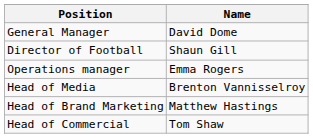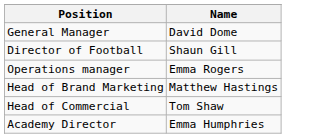 <table class="wikitable">
 <tr>
 </tr>
 <tr>
 <th>Position</th>
 <th>Name</th>
 </tr>
 <tr>
 <td>General Manager</td>
 <td>David Dome</td>
 </tr>
 <tr>
 <td>Director of Football</td>
 <td>Shaun Gill</td>
 </tr>
 <tr>
 <td>Operations manager</td>
 <td>Emma Rogers</td>
 </tr>
 <tr>
-<td>Head of Media</td>
-<td>Brenton Vannisselroy</td>
-</tr>
-<tr>
 <td>Head of Brand Marketing</td>
 <td>Matthew Hastings</td>
 </tr>
 <tr>
 <td>Head of Commercial</td>
 <td>Tom Shaw</td>
 </tr>
+<tr>
+<td>Academy Director</td>
+<td>Emma Humphries</td>
+</tr>
 </table>
